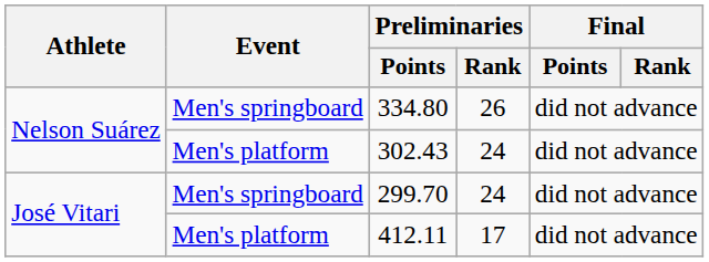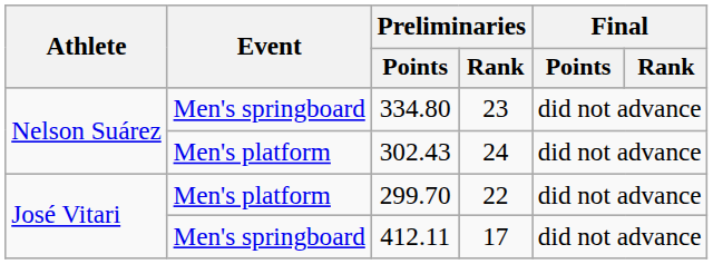 <table class=wikitable style="font-size:90%;">
 <tr>
 <th rowspan="2">Athlete</th>
 <th rowspan="2">Event</th>
 <th colspan="2">Preliminaries</th>
 <th colspan="2">Final</th>
 </tr>
 <tr style="font-size:95%">
 <th>Points</th>
 <th>Rank</th>
 <th>Points</th>
 <th>Rank</th>
 </tr>
 <tr align=center>
 <td align=left  rowspan=2><a href='#'>Nelson Suárez</a></td>
 <td align=left><a href='#'>Men's springboard</a></td>
 <td>334.80</td>
-<td>26</td>
+<td>23</td>
 <td colspan=2>did not advance</td>
 </tr>
 <tr align=center>
 <td align=left><a href='#'>Men's platform</a></td>
 <td>302.43</td>
 <td>24</td>
 <td colspan=2>did not advance</td>
 </tr>
 <tr align=center>
 <td align=left  rowspan=2><a href='#'>José Vitari</a></td>
-<td align=left><a href='#'>Men's springboard</a></td>
+<td align=left><a href='#'>Men's platform</a></td>
 <td>299.70</td>
-<td>24</td>
+<td>22</td>
 <td colspan=2>did not advance</td>
 </tr>
 <tr align=center>
-<td align=left><a href='#'>Men's platform</a></td>
+<td align=left><a href='#'>Men's springboard</a></td>
 <td>412.11</td>
 <td>17</td>
 <td colspan=2>did not advance</td>
 </tr>
 </table>
